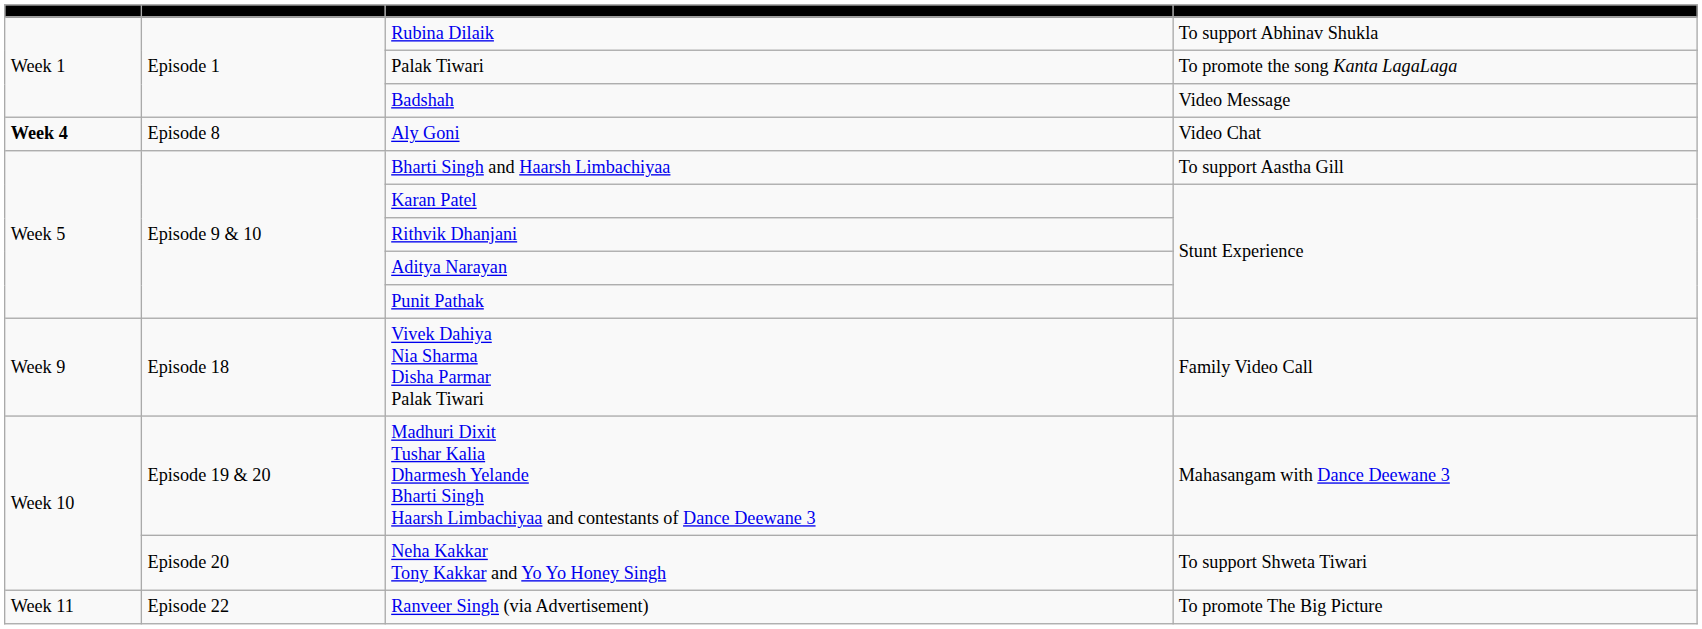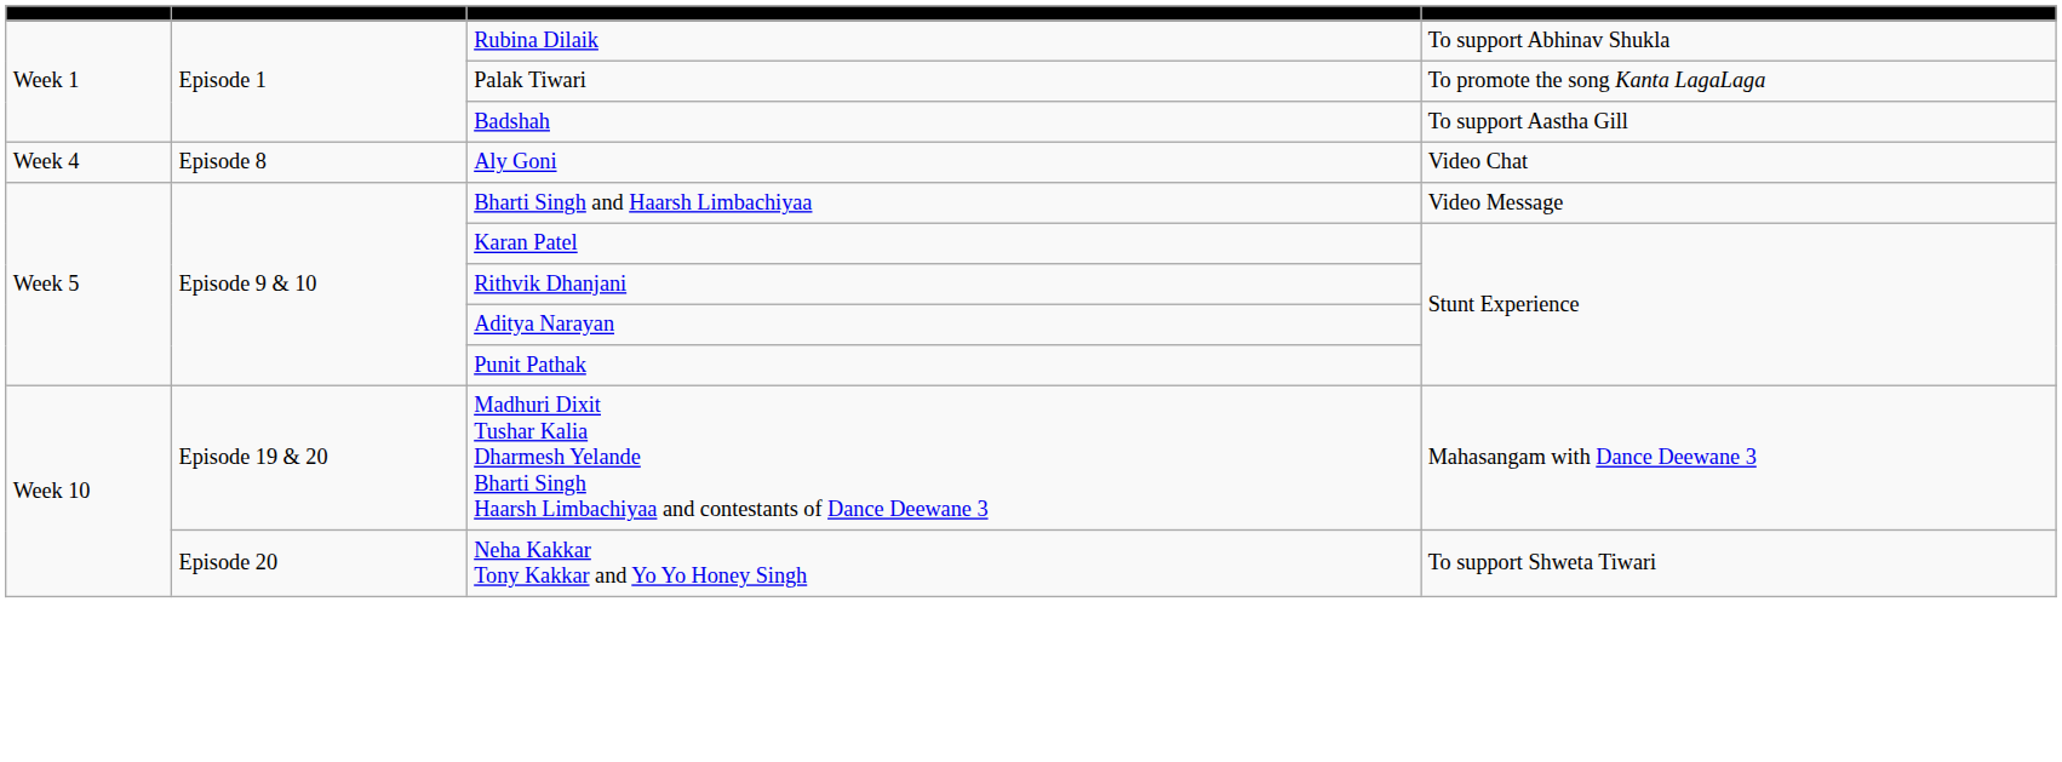 <table border="2" cellpadding="4" cellspacing="0" style="margin: 1em 1em 1em 0;font-size:85%; background: #f9f9f9; border: 1px #aaa solid; border-collapse: collapse; width:100%;">
 <tr>
 <th bgcolor="black"><strong></strong></th>
 <th bgcolor="black"><strong></strong></th>
 <th bgcolor="black"><strong></strong></th>
 <th bgcolor="black"><strong></strong></th>
 </tr>
 <tr>
 <td rowspan="3">Week 1</td>
 <td rowspan="3">Episode 1</td>
 <td><a href='#'>Rubina Dilaik</a></td>
 <td>To support Abhinav Shukla</td>
 </tr>
 <tr>
 <td>Palak Tiwari</td>
 <td>To promote the song <em>Kanta LagaLaga</em></td>
 </tr>
 <tr>
 <td><a href='#'>Badshah</a></td>
-<td>Video Message</td>
+<td>To support Aastha Gill</td>
 </tr>
 <tr>
-<td><strong>Week 4</strong></td>
+<td>Week 4</td>
 <td>Episode 8</td>
 <td><a href='#'>Aly Goni</a></td>
 <td>Video Chat</td>
 </tr>
 <tr>
 <td rowspan="5">Week 5</td>
 <td rowspan="5">Episode 9 & 10</td>
 <td><a href='#'>Bharti Singh</a> and <a href='#'>Haarsh Limbachiyaa</a></td>
-<td>To support Aastha Gill</td>
+<td>Video Message</td>
 </tr>
 <tr>
 <td><a href='#'>Karan Patel</a></td>
 <td rowspan="4">Stunt Experience</td>
 </tr>
 <tr>
 <td><a href='#'>Rithvik Dhanjani</a></td>
 </tr>
 <tr>
 <td><a href='#'>Aditya Narayan</a></td>
 </tr>
 <tr>
 <td><a href='#'>Punit Pathak</a></td>
 </tr>
 <tr>
-<td>Week 9</td>
-<td>Episode 18</td>
-<td><a href='#'>Vivek Dahiya</a><br><a href='#'>Nia Sharma</a><br><a href='#'>Disha Parmar</a><br>Palak Tiwari</td>
-<td>Family Video Call</td>
-</tr>
-<tr>
 <td rowspan=2>Week 10</td>
 <td>Episode 19 & 20</td>
 <td><a href='#'>Madhuri Dixit</a><br><a href='#'>Tushar Kalia</a><br><a href='#'>Dharmesh Yelande</a><br><a href='#'>Bharti Singh</a><br><a href='#'>Haarsh Limbachiyaa</a> and contestants of <a href='#'>Dance Deewane 3</a></td>
 <td>Mahasangam with <a href='#'>Dance Deewane 3</a></td>
 </tr>
 <tr>
 <td>Episode 20</td>
 <td><a href='#'>Neha Kakkar</a><br><a href='#'>Tony Kakkar</a> and <a href='#'>Yo Yo Honey Singh</a></td>
 <td>To support Shweta Tiwari</td>
 </tr>
-<tr>
-<td>Week 11</td>
-<td>Episode 22</td>
-<td><a href='#'>Ranveer Singh</a> (via Advertisement)</td>
-<td>To promote The Big Picture</td>
-</tr>
 </table>
